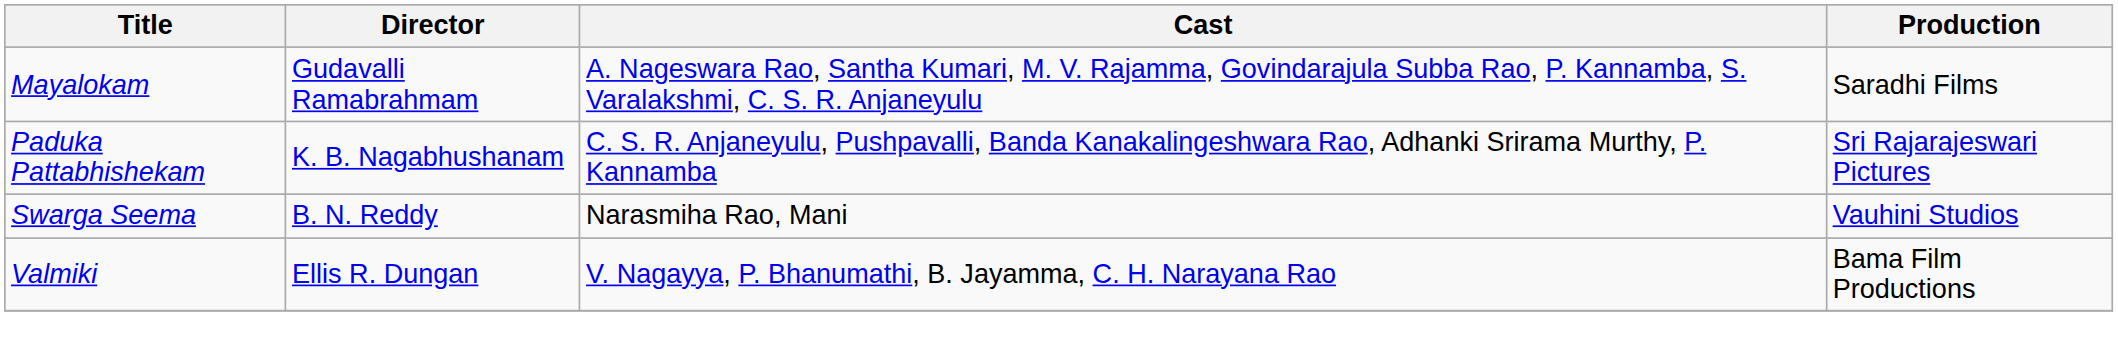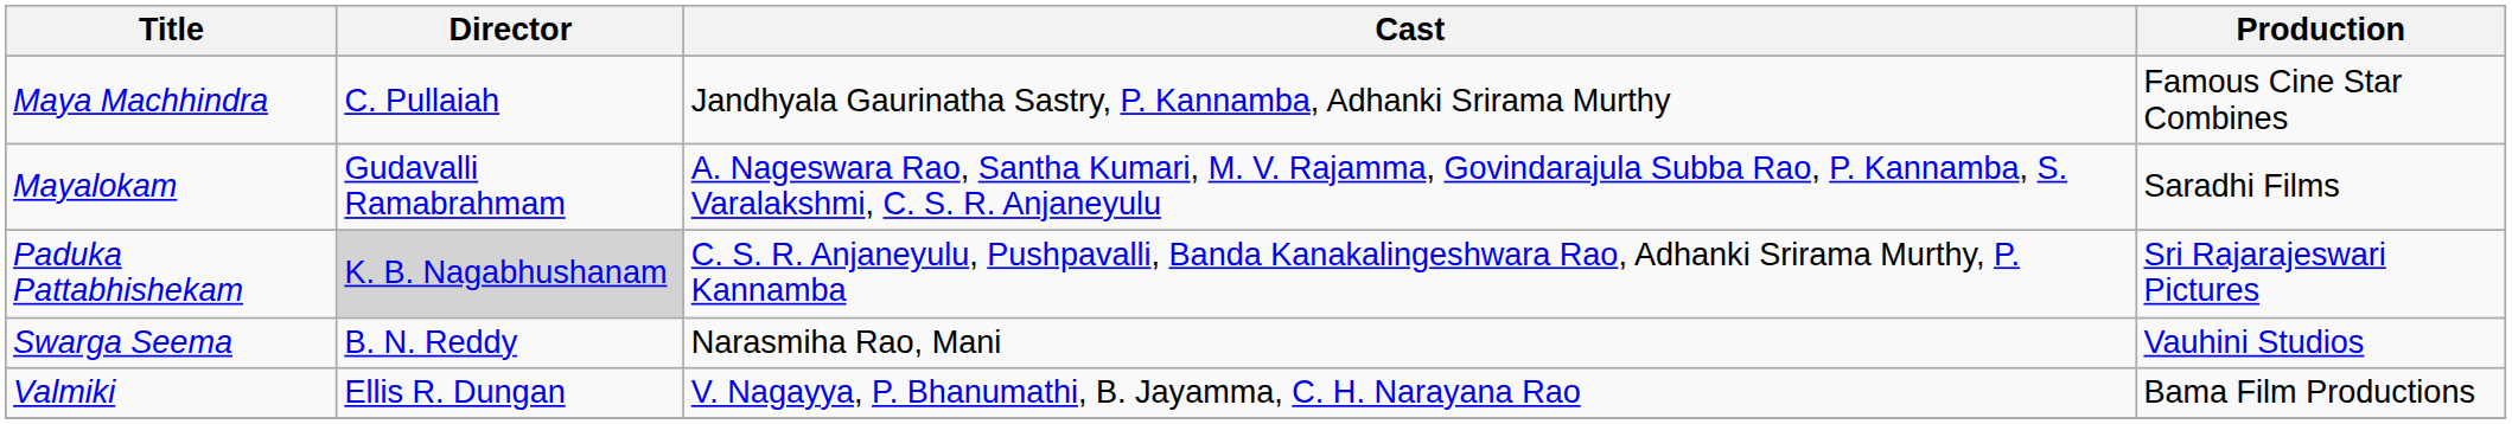 <table class="wikitable">
 <tr>
 <th>Title</th>
 <th>Director</th>
 <th>Cast</th>
 <th>Production</th>
+</tr>
+<tr>
+<td><em><a href='#'>Maya Machhindra</a></em></td>
+<td><a href='#'>C. Pullaiah</a></td>
+<td>Jandhyala Gaurinatha Sastry, <a href='#'>P. Kannamba</a>, Adhanki Srirama Murthy</td>
+<td>Famous Cine Star Combines</td>
 </tr>
 <tr>
 <td><em><a href='#'>Mayalokam</a></em></td>
 <td><a href='#'>Gudavalli Ramabrahmam</a></td>
 <td><a href='#'>A. Nageswara Rao</a>, <a href='#'>Santha Kumari</a>, <a href='#'>M. V. Rajamma</a>, <a href='#'>Govindarajula Subba Rao</a>, <a href='#'>P. Kannamba</a>, <a href='#'>S. Varalakshmi</a>, <a href='#'>C. S. R. Anjaneyulu</a></td>
 <td>Saradhi Films</td>
 </tr>
 <tr>
 <td><em><a href='#'>Paduka Pattabhishekam</a></em></td>
-<td><a href='#'>K. B. Nagabhushanam</a></td>
+<td style="background: lightgrey;"><a href='#'>K. B. Nagabhushanam</a></td>
 <td><a href='#'>C. S. R. Anjaneyulu</a>, <a href='#'>Pushpavalli</a>, <a href='#'>Banda Kanakalingeshwara Rao</a>, Adhanki Srirama Murthy, <a href='#'>P. Kannamba</a></td>
 <td><a href='#'>Sri Rajarajeswari Pictures</a></td>
 </tr>
 <tr>
 <td><em><a href='#'>Swarga Seema</a></em></td>
 <td><a href='#'>B. N. Reddy</a></td>
 <td>Narasmiha Rao, Mani</td>
 <td><a href='#'>Vauhini Studios</a></td>
 </tr>
 <tr>
 <td><em><a href='#'>Valmiki</a></em></td>
 <td><a href='#'>Ellis R. Dungan</a></td>
 <td><a href='#'>V. Nagayya</a>, <a href='#'>P. Bhanumathi</a>, B. Jayamma, <a href='#'>C. H. Narayana Rao</a></td>
 <td>Bama Film Productions</td>
 </tr>
 <tr>
 </tr>
 </table>
